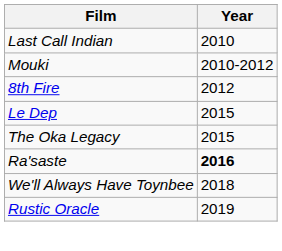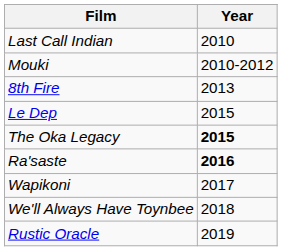 <table class="wikitable">
 <tr>
 <th>Film</th>
 <th>Year</th>
 </tr>
 <tr>
 <td><em>Last Call Indian</em></td>
 <td>2010</td>
 </tr>
 <tr>
 <td><em>Mouki</em></td>
 <td>2010-2012</td>
 </tr>
 <tr>
 <td><em><a href='#'>8th Fire</a></em></td>
-<td>2012</td>
+<td>2013</td>
 </tr>
 <tr>
 <td><em><a href='#'>Le Dep</a></em></td>
 <td>2015</td>
 </tr>
 <tr>
 <td><em>The Oka Legacy</em></td>
-<td>2015</td>
+<td><strong>2015</strong></td>
 </tr>
 <tr>
 <td><em>Ra'saste</em></td>
 <td><strong>2016</strong></td>
+</tr>
+<tr>
+<td><em>Wapikoni</em></td>
+<td>2017</td>
 </tr>
 <tr>
 <td><em>We'll Always Have Toynbee</em></td>
 <td>2018</td>
 </tr>
 <tr>
 <td><em><a href='#'>Rustic Oracle</a></em></td>
 <td>2019</td>
 </tr>
 </table>
